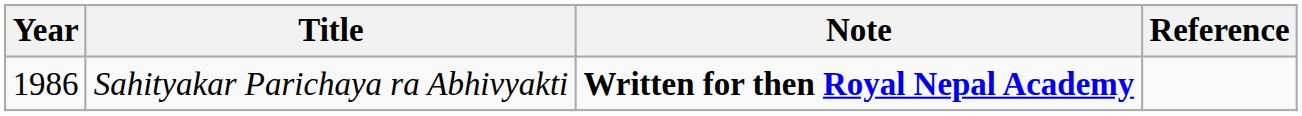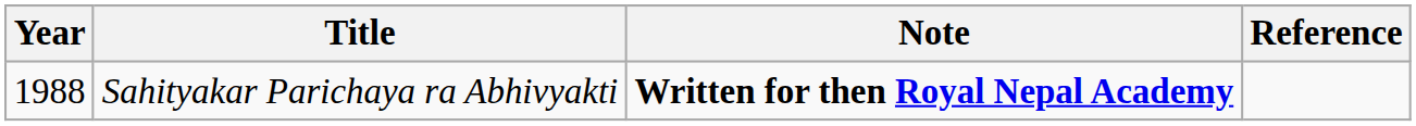 <table class="wikitable sortable">
 <tr>
 <th>Year</th>
 <th>Title</th>
 <th>Note</th>
 <th class="unsortable">Reference</th>
 </tr>
 <tr>
-<td>1986</td>
+<td>1988</td>
 <td><em>Sahityakar Parichaya ra Abhivyakti</em></td>
 <td><strong>Written for then <a href='#'>Royal Nepal Academy</a></strong></td>
 <td></td>
 </tr>
 </table>
